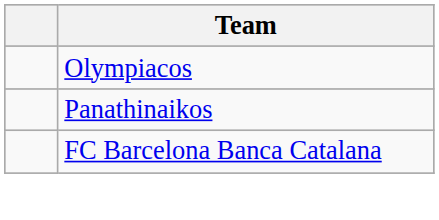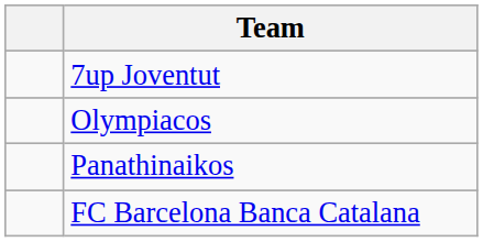 <table class="wikitable" style="text-align:center">
 <tr>
 <th width=25></th>
 <th width=220>Team</th>
+</tr>
+<tr>
+<td></td>
+<td align=left> <a href='#'>7up Joventut</a></td>
 </tr>
 <tr>
 <td></td>
 <td align=left> <a href='#'>Olympiacos</a></td>
 </tr>
 <tr>
 <td></td>
 <td align=left> <a href='#'>Panathinaikos</a></td>
 </tr>
 <tr>
 <td></td>
 <td align=left> <a href='#'>FC Barcelona Banca Catalana</a></td>
 </tr>
 </table>
